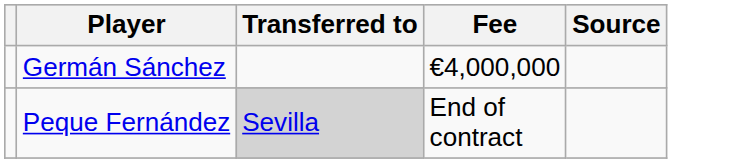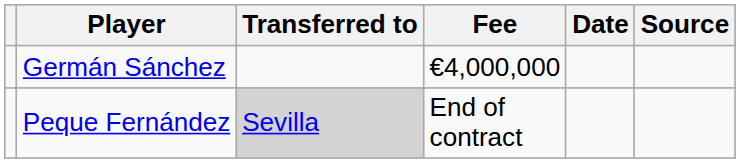 <table class="wikitable plainrowheaders sortable">
 <tr>
 <th></th>
 <th scope="col">Player</th>
 <th>Transferred to</th>
 <th style="width: 80px;">Fee</th>
+<th scope="col">Date</th>
 <th scope="col">Source</th>
 </tr>
 <tr>
 <td align="center"></td>
 <td> <a href='#'>Germán Sánchez</a></td>
 <td></td>
 <td>€4,000,000</td>
 <td></td>
+<td></td>
 </tr>
 <tr>
 <td align="center"></td>
 <td> <a href='#'>Peque Fernández</a></td>
 <td style="background: lightgrey;"> <a href='#'>Sevilla</a></td>
 <td>End of contract</td>
 <td></td>
+<td></td>
 </tr>
 </table>
